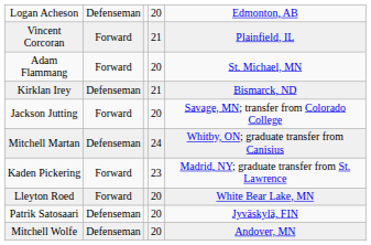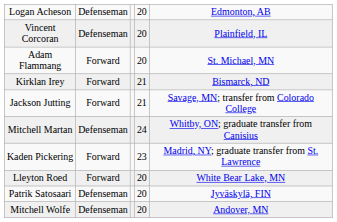 <table class="wikitable" width="60%">
 <tr align="center" bgcolor="">
 <td>Logan Acheson</td>
 <td>Defenseman</td>
 <td></td>
 <td>20</td>
 <td><a href='#'>Edmonton, AB</a></td>
 </tr>
 <tr align="center" bgcolor="f0f0f0">
 <td>Vincent Corcoran</td>
-<td>Forward</td>
+<td>Defenseman</td>
 <td></td>
-<td>21</td>
+<td>20</td>
 <td><a href='#'>Plainfield, IL</a></td>
 </tr>
 <tr align="center" bgcolor="">
 <td>Adam Flammang</td>
 <td>Forward</td>
 <td></td>
 <td>20</td>
 <td><a href='#'>St. Michael, MN</a></td>
 </tr>
 <tr align="center" bgcolor="f0f0f0">
 <td>Kirklan Irey</td>
-<td>Defenseman</td>
+<td>Forward</td>
 <td></td>
 <td>21</td>
 <td><a href='#'>Bismarck, ND</a></td>
 </tr>
 <tr align="center" bgcolor="">
 <td>Jackson Jutting</td>
 <td>Forward</td>
 <td></td>
-<td>20</td>
+<td>21</td>
 <td><a href='#'>Savage, MN</a>; transfer from <a href='#'>Colorado College</a></td>
 </tr>
 <tr align="center" bgcolor="f0f0f0">
 <td>Mitchell Martan</td>
 <td>Defenseman</td>
 <td></td>
 <td>24</td>
 <td><a href='#'>Whitby, ON</a>; graduate transfer from <a href='#'>Canisius</a></td>
 </tr>
 <tr align="center" bgcolor="">
 <td>Kaden Pickering</td>
 <td>Forward</td>
 <td></td>
 <td>23</td>
 <td><a href='#'>Madrid, NY</a>; graduate transfer from <a href='#'>St. Lawrence</a></td>
 </tr>
 <tr align="center" bgcolor="f0f0f0">
 <td>Lleyton Roed</td>
 <td>Forward</td>
 <td></td>
 <td>20</td>
 <td><a href='#'>White Bear Lake, MN</a></td>
 </tr>
 <tr align="center" bgcolor="">
 <td>Patrik Satosaari</td>
 <td>Defenseman</td>
 <td></td>
 <td>20</td>
 <td><a href='#'>Jyväskylä, FIN</a></td>
 </tr>
 <tr align="center" bgcolor="f0f0f0">
 <td>Mitchell Wolfe</td>
 <td>Defenseman</td>
 <td></td>
 <td>20</td>
 <td><a href='#'>Andover, MN</a></td>
 </tr>
 </table>
